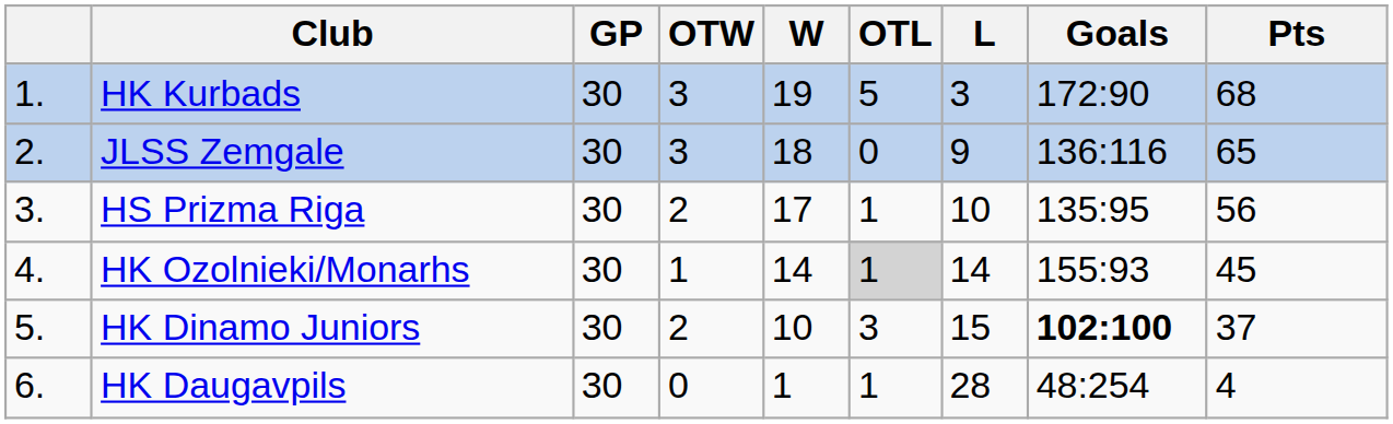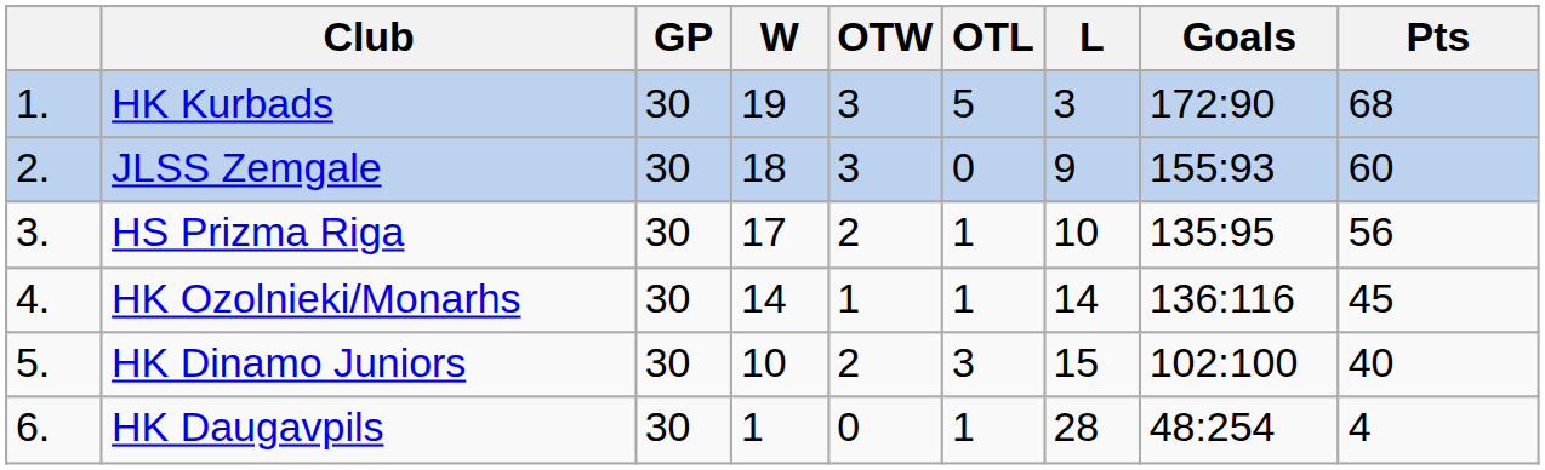 <table class="wikitable">
 <tr>
 <th width="30"></th>
 <th width="200">Club</th>
 <th width="30">GP</th>
+<th width="30">W</th>
 <th width="30">OTW</th>
-<th width="30">W</th>
 <th width="30">OTL</th>
 <th width="30">L</th>
 <th width="70">Goals</th>
 <th width="70">Pts</th>
 </tr>
 <tr bgcolor="#BCD2EE">
 <td>1.</td>
 <td align="left"><a href='#'>HK Kurbads</a></td>
 <td>30</td>
+<td>19</td>
 <td>3</td>
-<td>19</td>
 <td>5</td>
 <td>3</td>
 <td>172:90</td>
 <td>68</td>
 </tr>
 <tr bgcolor="#BCD2EE">
 <td>2.</td>
 <td align="left"><a href='#'>JLSS Zemgale</a></td>
 <td>30</td>
+<td>18</td>
 <td>3</td>
-<td>18</td>
 <td>0</td>
 <td>9</td>
-<td>136:116</td>
-<td>65</td>
+<td>155:93</td>
+<td>60</td>
 </tr>
 <tr>
 <td>3.</td>
 <td align="left"><a href='#'>HS Prizma Riga</a></td>
 <td>30</td>
+<td>17</td>
 <td>2</td>
-<td>17</td>
 <td>1</td>
 <td>10</td>
 <td>135:95</td>
 <td>56</td>
 </tr>
 <tr>
 <td>4.</td>
 <td align="left"><a href='#'>HK Ozolnieki/Monarhs</a></td>
 <td>30</td>
+<td>14</td>
+<td>1</td>
 <td>1</td>
 <td>14</td>
-<td style="background: lightgrey;">1</td>
-<td>14</td>
-<td>155:93</td>
+<td>136:116</td>
 <td>45</td>
 </tr>
 <tr>
 <td>5.</td>
 <td align="left"><a href='#'>HK Dinamo Juniors</a></td>
 <td>30</td>
+<td>10</td>
 <td>2</td>
-<td>10</td>
 <td>3</td>
 <td>15</td>
-<td><strong>102:100</strong></td>
-<td>37</td>
+<td>102:100</td>
+<td>40</td>
 </tr>
 <tr>
 <td>6.</td>
 <td align="left"><a href='#'>HK Daugavpils</a></td>
 <td>30</td>
+<td>1</td>
 <td>0</td>
-<td>1</td>
 <td>1</td>
 <td>28</td>
 <td>48:254</td>
 <td>4</td>
 </tr>
 </table>
